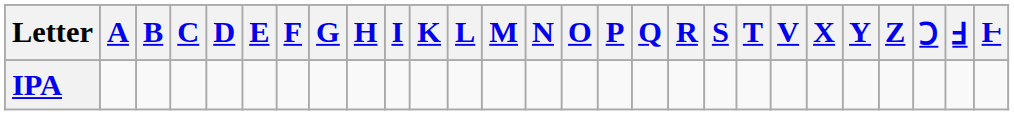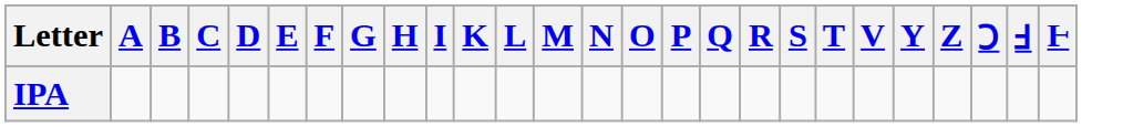 <table class="wikitable" style="text-align:center">
 <tr>
 <th style="text-align:left">Letter</th>
 <th><a href='#'>A</a></th>
 <th><a href='#'>B</a></th>
 <th><a href='#'>C</a></th>
 <th><a href='#'>D</a></th>
 <th><a href='#'>E</a></th>
 <th><a href='#'>F</a></th>
 <th><a href='#'>G</a></th>
 <th><a href='#'>H</a></th>
 <th><a href='#'>I</a></th>
 <th><a href='#'>K</a></th>
 <th><a href='#'>L</a></th>
 <th><a href='#'>M</a></th>
 <th><a href='#'>N</a></th>
 <th><a href='#'>O</a></th>
 <th><a href='#'>P</a></th>
 <th><a href='#'>Q</a></th>
 <th><a href='#'>R</a></th>
 <th><a href='#'>S</a></th>
 <th><a href='#'>T</a></th>
 <th><a href='#'>V</a></th>
-<th><a href='#'>X</a></th>
 <th><a href='#'>Y</a></th>
 <th><a href='#'>Z</a></th>
 <th><a href='#'>Ↄ</a></th>
 <th><a href='#'>Ⅎ</a></th>
 <th><a href='#'>Ⱶ</a></th>
 </tr>
 <tr>
 <th style="text-align:left"><a href='#'>IPA</a></th>
 <td> </td>
 <td></td>
 <td></td>
 <td></td>
 <td> </td>
 <td></td>
 <td></td>
 <td></td>
 <td>  </td>
 <td></td>
 <td></td>
 <td></td>
 <td></td>
 <td> </td>
 <td></td>
 <td></td>
 <td></td>
 <td></td>
 <td></td>
 <td> </td>
 <td> </td>
 <td> </td>
 <td> </td>
-<td> </td>
 <td></td>
 <td></td>
 </tr>
 </table>
